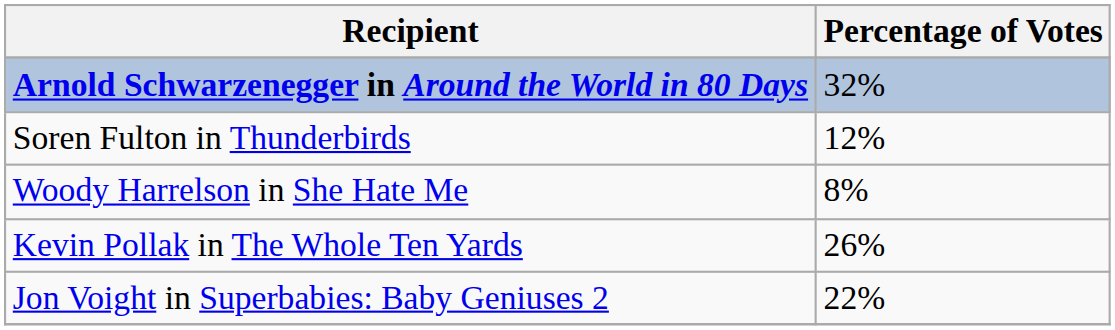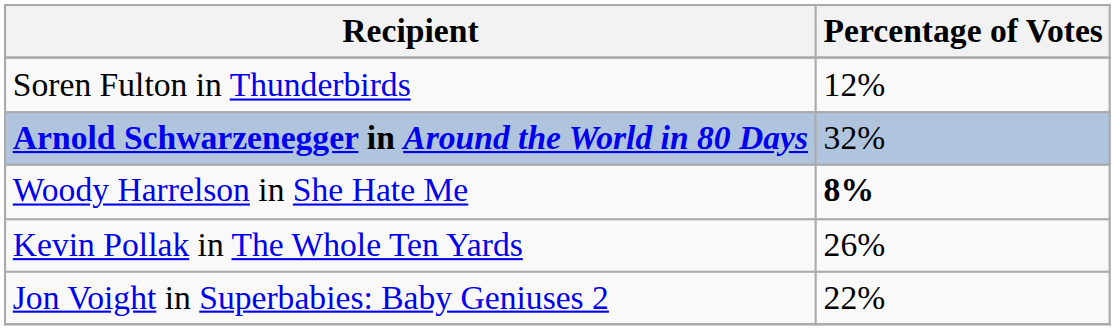 <table class="wikitable sortable plainrowheaders" align="centre">
 <tr>
 <th>Recipient</th>
 <th>Percentage of Votes</th>
 </tr>
 <tr>
 </tr>
+<tr>
+<td>Soren Fulton in </em><a href='#'>Thunderbirds</a><em></td>
+<td>12%</td>
+</tr>
 <tr style="background:#B0C4DE;">
 <td><strong><a href='#'>Arnold Schwarzenegger</a> in <em><a href='#'>Around the World in 80 Days</a><strong><em></td>
 <td></strong>32%<strong></td>
 </tr>
 <tr>
-<td>Soren Fulton in </em><a href='#'>Thunderbirds</a><em></td>
-<td>12%</td>
-</tr>
-<tr>
 <td><a href='#'>Woody Harrelson</a> in </em><a href='#'>She Hate Me</a><em></td>
-<td>8%</td>
+<td><strong>8%</strong></td>
 </tr>
 <tr>
 <td><a href='#'>Kevin Pollak</a> in </em><a href='#'>The Whole Ten Yards</a><em></td>
 <td>26%</td>
 </tr>
 <tr>
 <td><a href='#'>Jon Voight</a> in </em><a href='#'>Superbabies: Baby Geniuses 2</a><em></td>
 <td>22%</td>
 </tr>
 <tr>
 </tr>
 </table>
